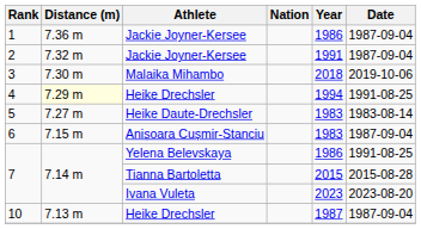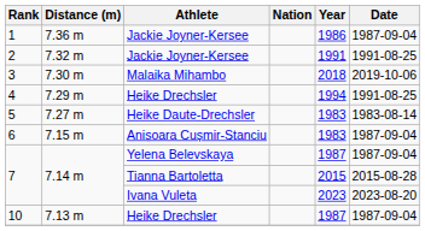 <table class=wikitable style="font-size:95%">
 <tr>
 <th>Rank</th>
 <th>Distance (m)</th>
 <th>Athlete</th>
 <th>Nation</th>
 <th>Year</th>
 <th>Date</th>
 </tr>
 <tr>
 <td>1</td>
 <td>7.36 m</td>
 <td><a href='#'>Jackie Joyner-Kersee</a></td>
 <td></td>
 <td><a href='#'>1986</a></td>
 <td>1987-09-04</td>
 </tr>
 <tr>
 <td>2</td>
 <td>7.32 m</td>
 <td><a href='#'>Jackie Joyner-Kersee</a></td>
 <td></td>
 <td><a href='#'>1991</a></td>
-<td>1987-09-04</td>
+<td>1991-08-25</td>
 </tr>
 <tr>
 <td>3</td>
 <td>7.30 m</td>
 <td><a href='#'>Malaika Mihambo</a></td>
 <td></td>
 <td><a href='#'>2018</a></td>
 <td>2019-10-06</td>
 </tr>
 <tr>
 <td>4</td>
-<td style="background: lightyellow;">7.29 m</td>
+<td>7.29 m</td>
 <td><a href='#'>Heike Drechsler</a></td>
 <td></td>
 <td><a href='#'>1994</a></td>
 <td>1991-08-25</td>
 </tr>
 <tr>
 <td>5</td>
 <td>7.27 m</td>
 <td><a href='#'>Heike Daute-Drechsler</a></td>
 <td></td>
 <td><a href='#'>1983</a></td>
 <td>1983-08-14</td>
 </tr>
 <tr>
 <td>6</td>
 <td>7.15 m</td>
 <td><a href='#'>Anișoara Cușmir-Stanciu</a></td>
 <td></td>
 <td><a href='#'>1983</a></td>
 <td>1987-09-04</td>
 </tr>
 <tr>
 <td rowspan=3>7</td>
 <td rowspan=3>7.14 m</td>
 <td><a href='#'>Yelena Belevskaya</a></td>
 <td></td>
-<td><a href='#'>1986</a></td>
-<td>1991-08-25</td>
+<td><a href='#'>1987</a></td>
+<td>1987-09-04</td>
 </tr>
 <tr>
 <td><a href='#'>Tianna Bartoletta</a></td>
 <td></td>
 <td><a href='#'>2015</a></td>
 <td>2015-08-28</td>
 </tr>
 <tr>
 <td><a href='#'>Ivana Vuleta</a></td>
 <td></td>
 <td><a href='#'>2023</a></td>
 <td>2023-08-20</td>
 </tr>
 <tr>
 <td>10</td>
 <td>7.13 m</td>
 <td><a href='#'>Heike Drechsler</a></td>
 <td></td>
 <td><a href='#'>1987</a></td>
 <td>1987-09-04</td>
 </tr>
 <tr>
 </tr>
 </table>
